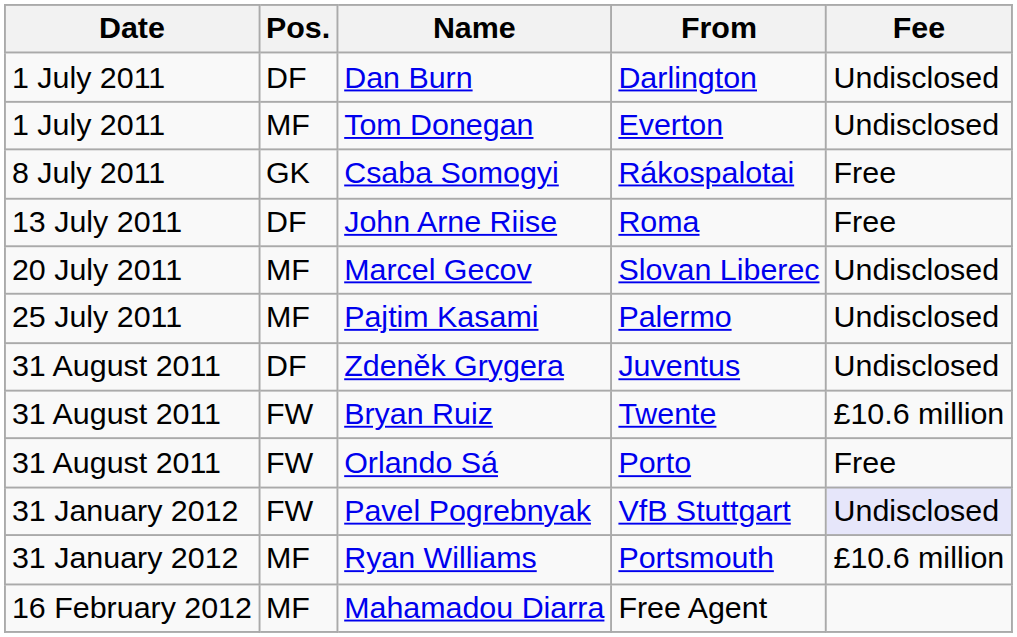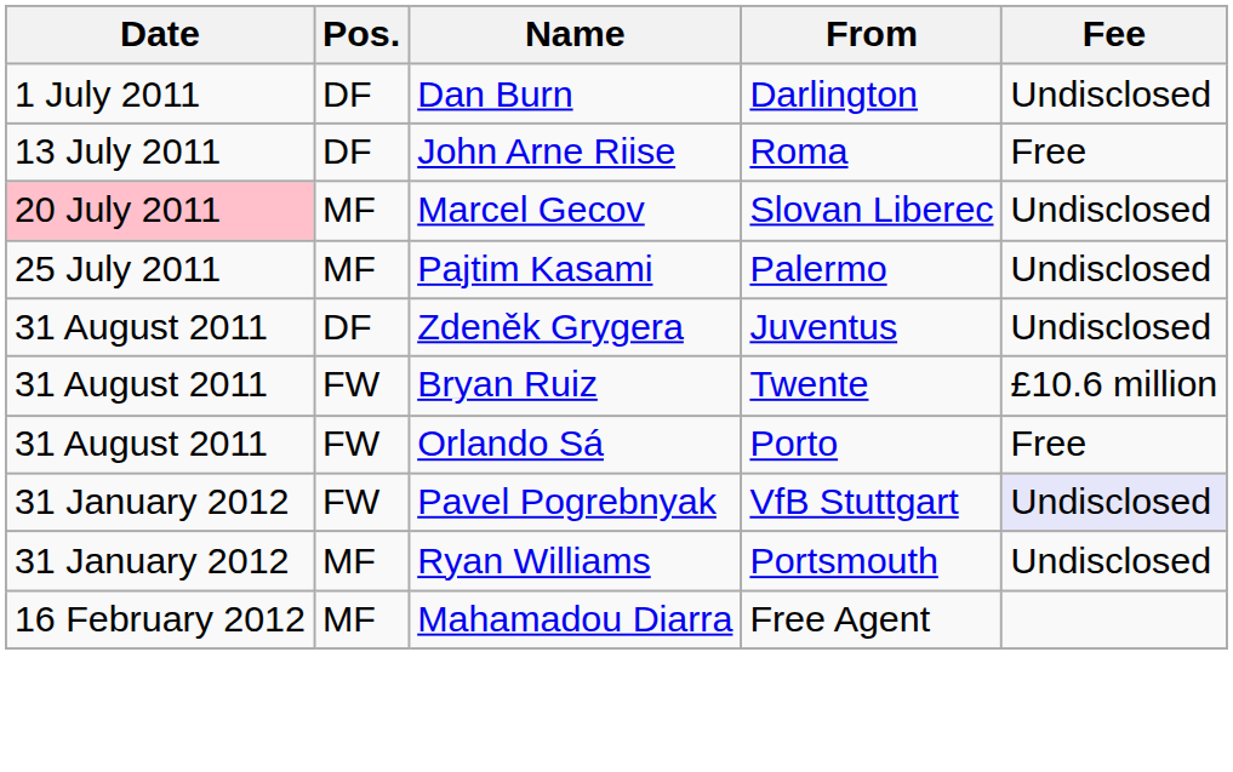 <table class="wikitable">
 <tr>
 <th>Date</th>
 <th>Pos.</th>
 <th>Name</th>
 <th>From</th>
 <th>Fee</th>
 </tr>
 <tr>
 <td>1 July 2011</td>
 <td>DF</td>
 <td> <a href='#'>Dan Burn</a></td>
 <td> <a href='#'>Darlington</a></td>
 <td>Undisclosed</td>
 </tr>
 <tr>
-<td>1 July 2011</td>
-<td>MF</td>
-<td> <a href='#'>Tom Donegan</a></td>
-<td> <a href='#'>Everton</a></td>
-<td>Undisclosed</td>
-</tr>
-<tr>
-<td>8 July 2011</td>
-<td>GK</td>
-<td> <a href='#'>Csaba Somogyi</a></td>
-<td> <a href='#'>Rákospalotai</a></td>
-<td>Free</td>
-</tr>
-<tr>
 <td>13 July 2011</td>
 <td>DF</td>
 <td> <a href='#'>John Arne Riise</a></td>
 <td> <a href='#'>Roma</a></td>
 <td>Free</td>
 </tr>
 <tr>
-<td>20 July 2011</td>
+<td style="background: pink;">20 July 2011</td>
 <td>MF</td>
 <td> <a href='#'>Marcel Gecov</a></td>
 <td> <a href='#'>Slovan Liberec</a></td>
 <td>Undisclosed</td>
 </tr>
 <tr>
 <td>25 July 2011</td>
 <td>MF</td>
 <td> <a href='#'>Pajtim Kasami</a></td>
 <td> <a href='#'>Palermo</a></td>
 <td>Undisclosed</td>
 </tr>
 <tr>
 <td>31 August 2011</td>
 <td>DF</td>
 <td> <a href='#'>Zdeněk Grygera</a></td>
 <td> <a href='#'>Juventus</a></td>
 <td>Undisclosed</td>
 </tr>
 <tr>
 <td>31 August 2011</td>
 <td>FW</td>
 <td> <a href='#'>Bryan Ruiz</a></td>
 <td> <a href='#'>Twente</a></td>
 <td>£10.6 million</td>
 </tr>
 <tr>
 <td>31 August 2011</td>
 <td>FW</td>
 <td> <a href='#'>Orlando Sá</a></td>
 <td> <a href='#'>Porto</a></td>
 <td>Free</td>
 </tr>
 <tr>
 <td>31 January 2012</td>
 <td>FW</td>
 <td> <a href='#'>Pavel Pogrebnyak</a></td>
 <td> <a href='#'>VfB Stuttgart</a></td>
 <td style="background: lavender;">Undisclosed</td>
 </tr>
 <tr>
 <td>31 January 2012</td>
 <td>MF</td>
 <td> <a href='#'>Ryan Williams</a></td>
 <td> <a href='#'>Portsmouth</a></td>
-<td>£10.6 million</td>
+<td>Undisclosed</td>
 </tr>
 <tr>
 <td>16 February 2012</td>
 <td>MF</td>
 <td> <a href='#'>Mahamadou Diarra</a></td>
 <td>Free Agent</td>
 <td></td>
 </tr>
 </table>
